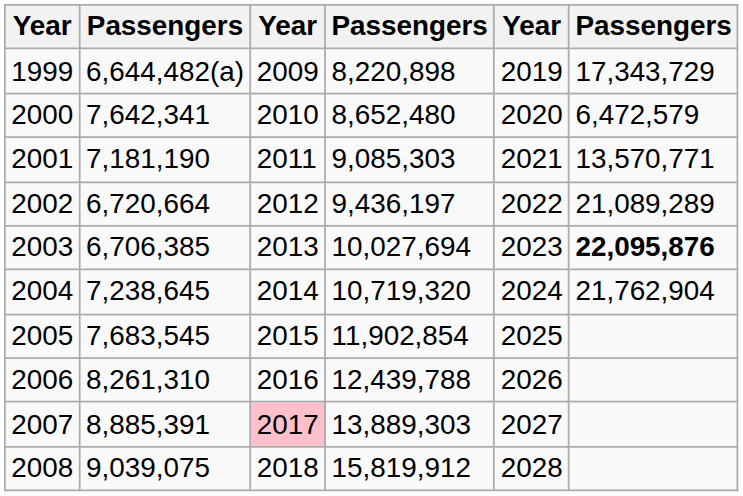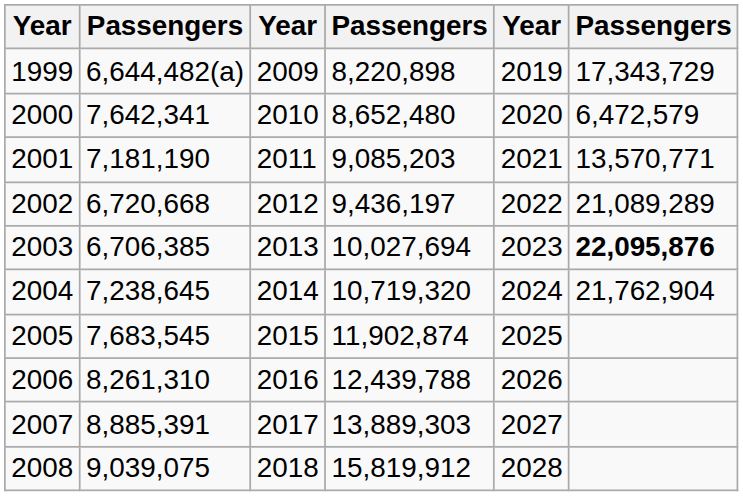 <table class="wikitable">
 <tr>
 <th>Year</th>
 <th>Passengers</th>
 <th>Year</th>
 <th>Passengers</th>
 <th>Year</th>
 <th>Passengers</th>
 </tr>
 <tr>
 <td>1999</td>
 <td>6,644,482(a)</td>
 <td>2009</td>
 <td>8,220,898</td>
 <td>2019</td>
 <td>17,343,729</td>
 </tr>
 <tr>
 <td>2000</td>
 <td>7,642,341</td>
 <td>2010</td>
 <td>8,652,480</td>
 <td>2020</td>
 <td>6,472,579</td>
 </tr>
 <tr>
 <td>2001</td>
 <td>7,181,190</td>
 <td>2011</td>
-<td>9,085,303</td>
+<td>9,085,203</td>
 <td>2021</td>
 <td>13,570,771</td>
 </tr>
 <tr>
 <td>2002</td>
-<td>6,720,664</td>
+<td>6,720,668</td>
 <td>2012</td>
 <td>9,436,197</td>
 <td>2022</td>
 <td>21,089,289</td>
 </tr>
 <tr>
 <td>2003</td>
 <td>6,706,385</td>
 <td>2013</td>
 <td>10,027,694</td>
 <td>2023</td>
 <td><strong>22,095,876</strong></td>
 </tr>
 <tr>
 <td>2004</td>
 <td>7,238,645</td>
 <td>2014</td>
 <td>10,719,320</td>
 <td>2024</td>
 <td>21,762,904</td>
 </tr>
 <tr>
 <td>2005</td>
 <td>7,683,545</td>
 <td>2015</td>
-<td>11,902,854</td>
+<td>11,902,874</td>
 <td>2025</td>
 <td></td>
 </tr>
 <tr>
 <td>2006</td>
 <td>8,261,310</td>
 <td>2016</td>
 <td>12,439,788</td>
 <td>2026</td>
 <td></td>
 </tr>
 <tr>
 <td>2007</td>
 <td>8,885,391</td>
-<td style="background: pink;">2017</td>
+<td>2017</td>
 <td>13,889,303</td>
 <td>2027</td>
 <td></td>
 </tr>
 <tr>
 <td>2008</td>
 <td>9,039,075</td>
 <td>2018</td>
 <td>15,819,912</td>
 <td>2028</td>
 <td></td>
 </tr>
 </table>
